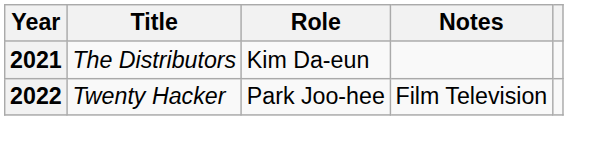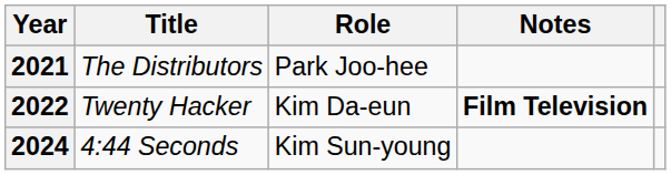 <table class="wikitable plainrowheaders">
 <tr>
 <th scope="col">Year</th>
 <th scope="col">Title</th>
 <th scope="col">Role</th>
 <th scope="col">Notes</th>
 <th scope="col" class="unsortable"></th>
 </tr>
 <tr>
 <th scope="row">2021</th>
 <td><em>The Distributors</em></td>
-<td>Kim Da-eun</td>
+<td>Park Joo-hee</td>
 <td></td>
 <td style="text-align:center"></td>
 </tr>
 <tr>
 <th scope="row">2022</th>
 <td><em>Twenty Hacker</em></td>
-<td>Park Joo-hee</td>
-<td>Film Television</td>
+<td>Kim Da-eun</td>
+<td><strong>Film Television</strong></td>
+<td style="text-align:center"></td>
+</tr>
+<tr>
+<th scope="row">2024</th>
+<td><em>4:44 Seconds</em></td>
+<td>Kim Sun-young</td>
+<td></td>
 <td style="text-align:center"></td>
 </tr>
 </table>
